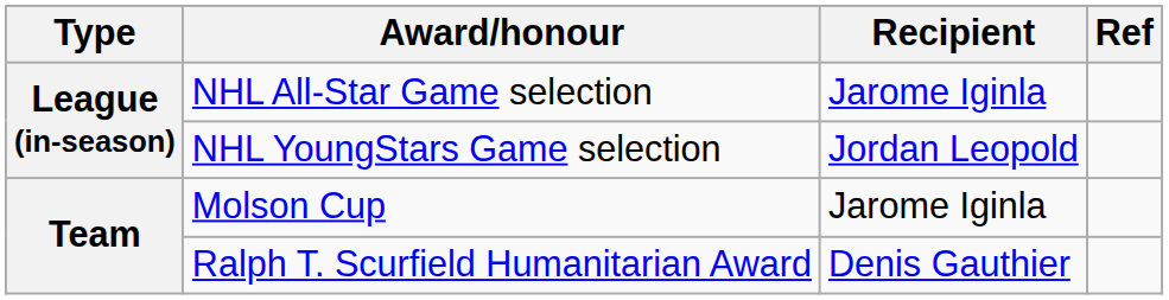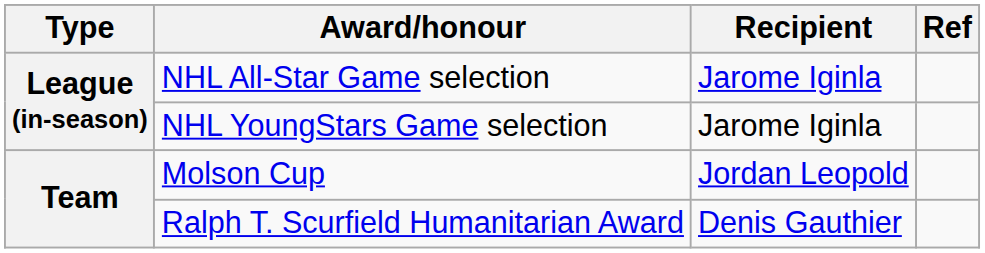 <table class="wikitable">
 <tr>
 <th scope="col">Type</th>
 <th scope="col">Award/honour</th>
 <th scope="col">Recipient</th>
 <th scope="col">Ref</th>
 </tr>
 <tr>
 <th scope="row" rowspan="2">League<br><small>(in-season)</small></th>
 <td><a href='#'>NHL All-Star Game</a> selection</td>
 <td><a href='#'>Jarome Iginla</a></td>
 <td></td>
 </tr>
 <tr>
 <td><a href='#'>NHL YoungStars Game</a> selection</td>
-<td><a href='#'>Jordan Leopold</a></td>
+<td>Jarome Iginla</td>
 <td></td>
 </tr>
 <tr>
 <th scope="row" rowspan="2">Team</th>
 <td><a href='#'>Molson Cup</a></td>
-<td>Jarome Iginla</td>
+<td><a href='#'>Jordan Leopold</a></td>
 <td></td>
 </tr>
 <tr>
 <td><a href='#'>Ralph T. Scurfield Humanitarian Award</a></td>
 <td><a href='#'>Denis Gauthier</a></td>
 <td></td>
 </tr>
 </table>
